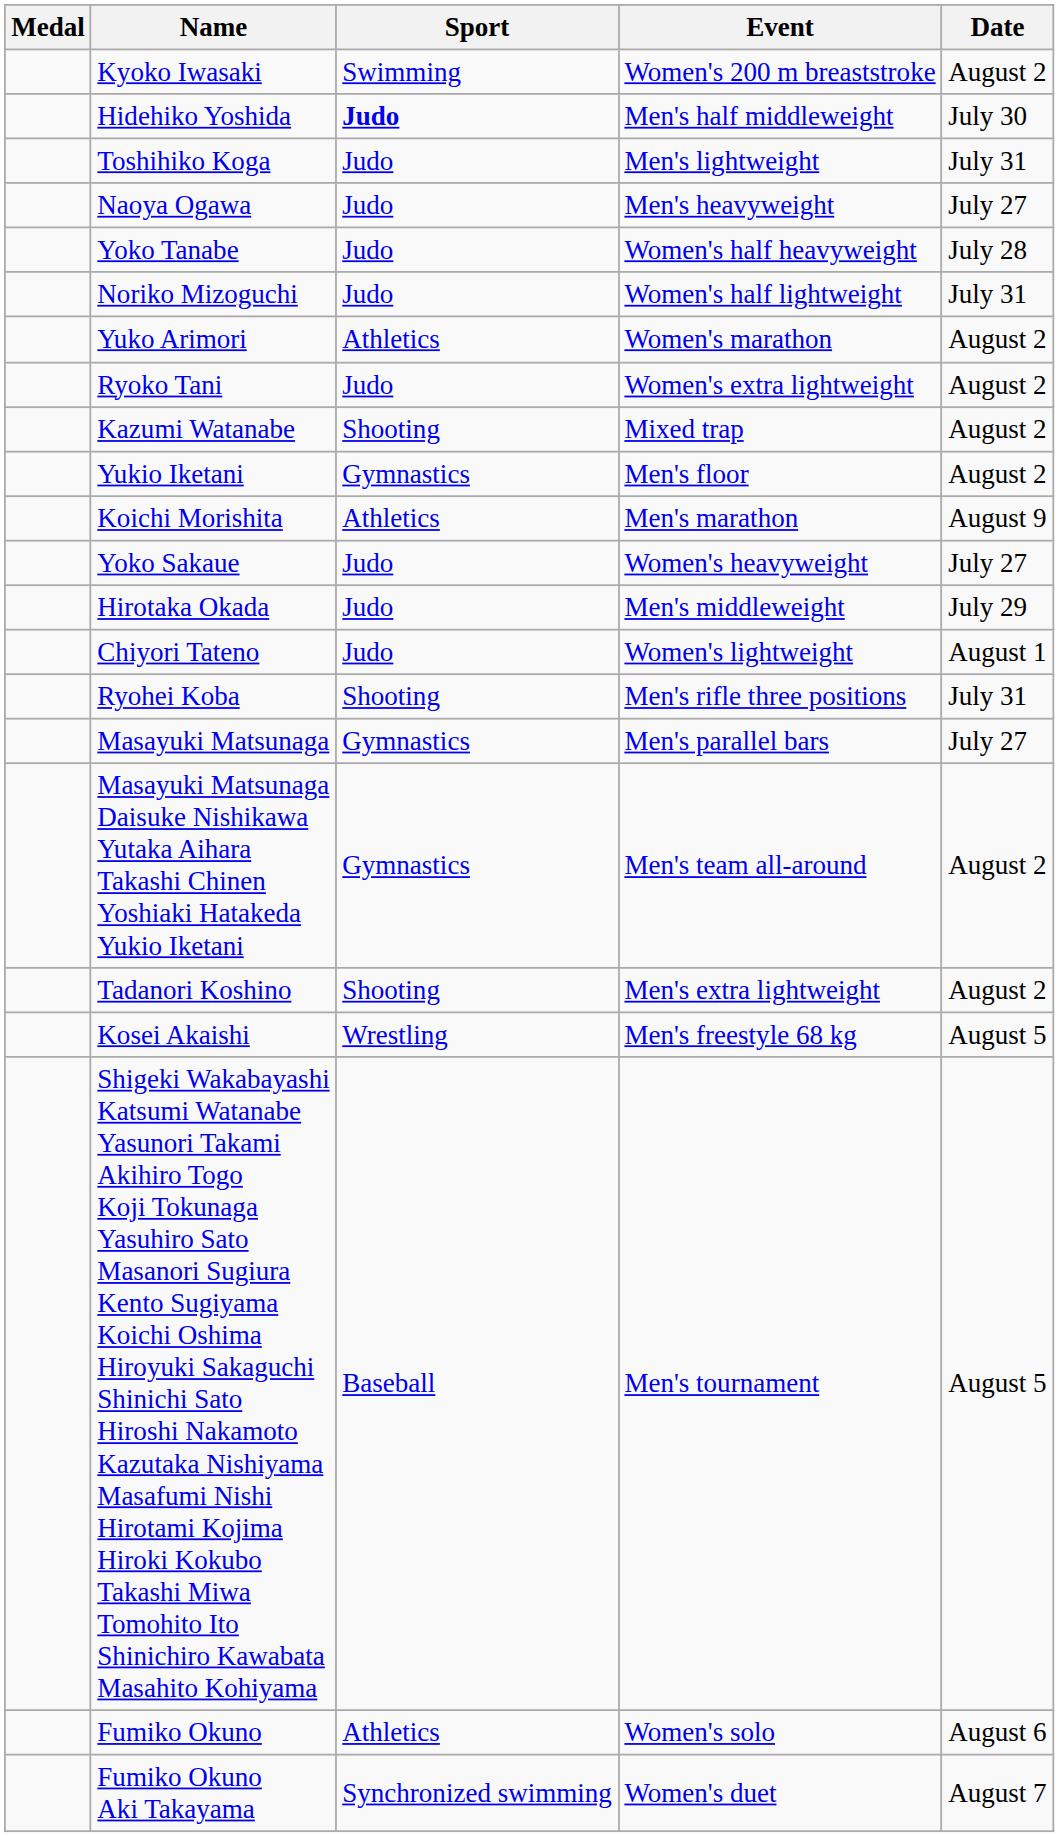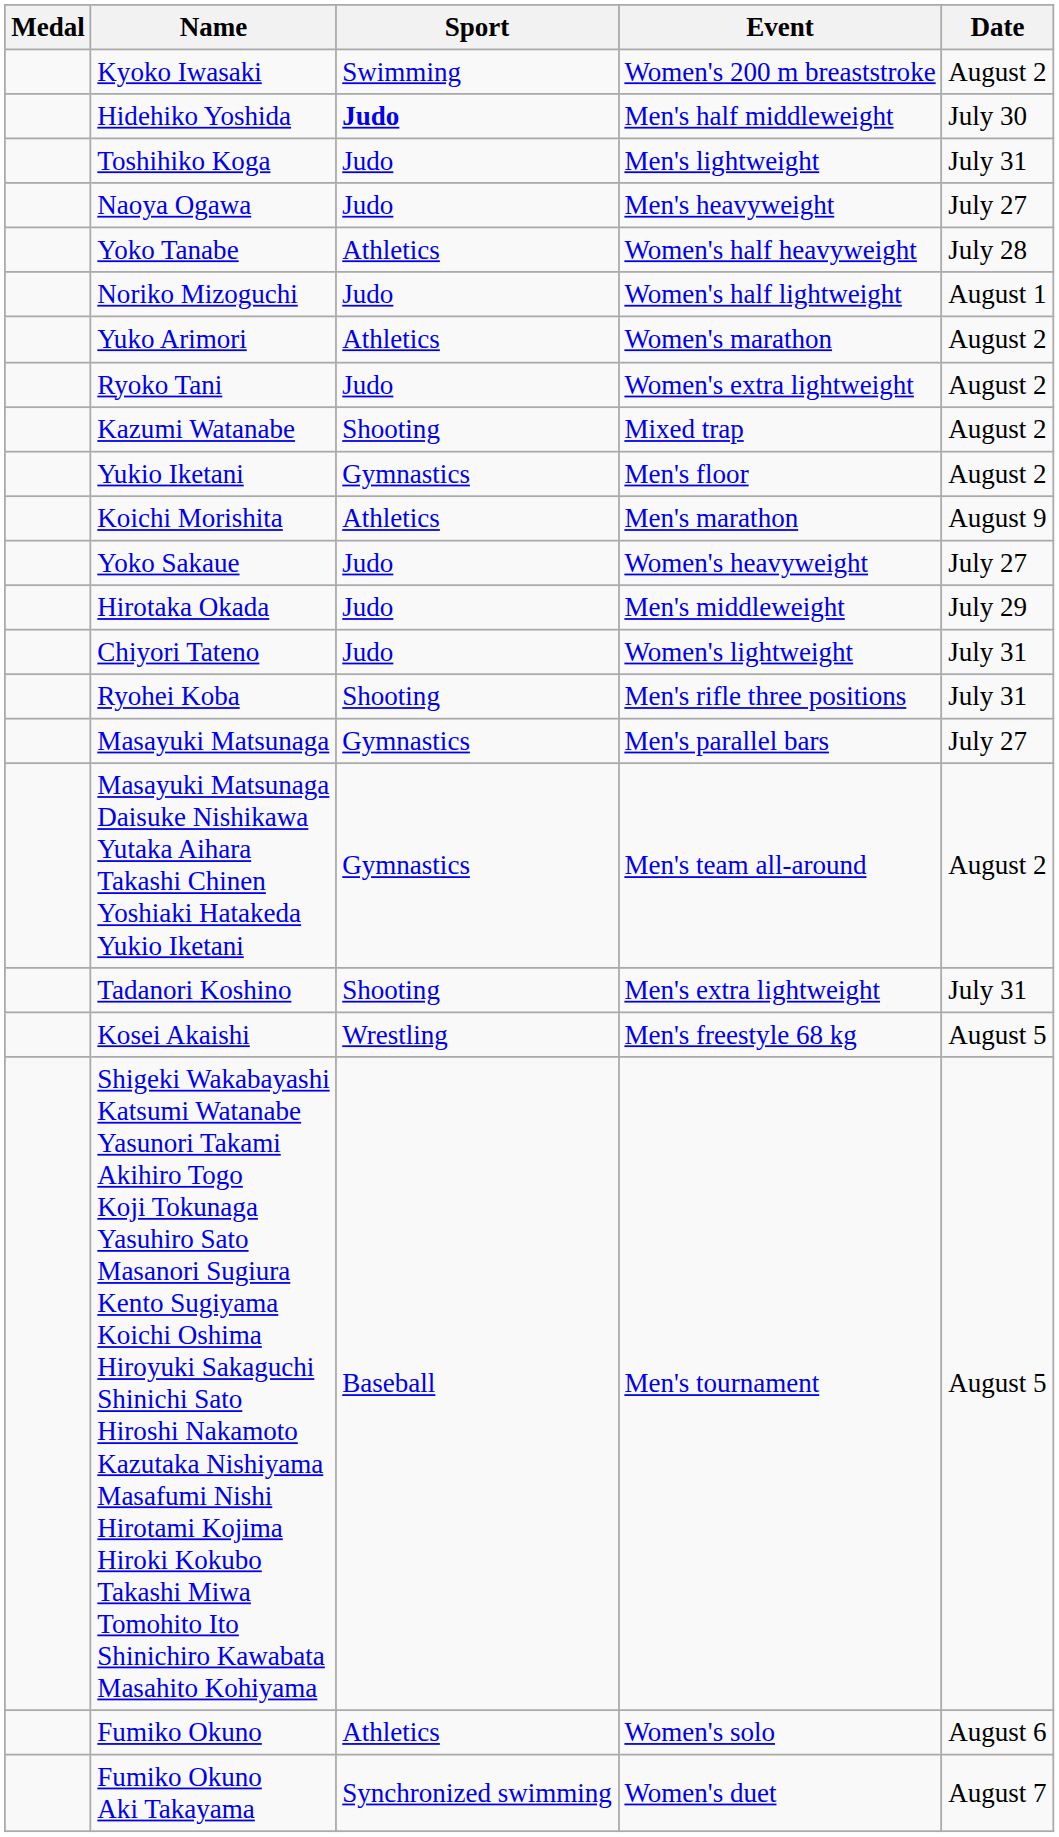 <table class="wikitable sortable" style="font-size:95%">
 <tr>
 <th>Medal</th>
 <th>Name</th>
 <th>Sport</th>
 <th>Event</th>
 <th>Date</th>
 </tr>
 <tr>
 <td></td>
 <td><a href='#'>Kyoko Iwasaki</a></td>
 <td><a href='#'>Swimming</a></td>
 <td><a href='#'>Women's 200 m breaststroke</a></td>
 <td>August 2</td>
 </tr>
 <tr>
 <td></td>
 <td><a href='#'>Hidehiko Yoshida</a></td>
 <td><strong><a href='#'>Judo</a></strong></td>
 <td><a href='#'>Men's half middleweight</a></td>
 <td>July 30</td>
 </tr>
 <tr>
 <td></td>
 <td><a href='#'>Toshihiko Koga</a></td>
 <td><a href='#'>Judo</a></td>
 <td><a href='#'>Men's lightweight</a></td>
 <td>July 31</td>
 </tr>
 <tr>
 <td></td>
 <td><a href='#'>Naoya Ogawa</a></td>
 <td><a href='#'>Judo</a></td>
 <td><a href='#'>Men's heavyweight</a></td>
 <td>July 27</td>
 </tr>
 <tr>
 <td></td>
 <td><a href='#'>Yoko Tanabe</a></td>
-<td><a href='#'>Judo</a></td>
+<td><a href='#'>Athletics</a></td>
 <td><a href='#'>Women's half heavyweight</a></td>
 <td>July 28</td>
 </tr>
 <tr>
 <td></td>
 <td><a href='#'>Noriko Mizoguchi</a></td>
 <td><a href='#'>Judo</a></td>
 <td><a href='#'>Women's half lightweight</a></td>
-<td>July 31</td>
+<td>August 1</td>
 </tr>
 <tr>
 <td></td>
 <td><a href='#'>Yuko Arimori</a></td>
 <td><a href='#'>Athletics</a></td>
 <td><a href='#'>Women's marathon</a></td>
 <td>August 2</td>
 </tr>
 <tr>
 <td></td>
 <td><a href='#'>Ryoko Tani</a></td>
 <td><a href='#'>Judo</a></td>
 <td><a href='#'>Women's extra lightweight</a></td>
 <td>August 2</td>
 </tr>
 <tr>
 <td></td>
 <td><a href='#'>Kazumi Watanabe</a></td>
 <td><a href='#'>Shooting</a></td>
 <td><a href='#'>Mixed trap</a></td>
 <td>August 2</td>
 </tr>
 <tr>
 <td></td>
 <td><a href='#'>Yukio Iketani</a></td>
 <td><a href='#'>Gymnastics</a></td>
 <td><a href='#'>Men's floor</a></td>
 <td>August 2</td>
 </tr>
 <tr>
 <td></td>
 <td><a href='#'>Koichi Morishita</a></td>
 <td><a href='#'>Athletics</a></td>
 <td><a href='#'>Men's marathon</a></td>
 <td>August 9</td>
 </tr>
 <tr>
 <td></td>
 <td><a href='#'>Yoko Sakaue</a></td>
 <td><a href='#'>Judo</a></td>
 <td><a href='#'>Women's heavyweight</a></td>
 <td>July 27</td>
 </tr>
 <tr>
 <td></td>
 <td><a href='#'>Hirotaka Okada</a></td>
 <td><a href='#'>Judo</a></td>
 <td><a href='#'>Men's middleweight</a></td>
 <td>July 29</td>
 </tr>
 <tr>
 <td></td>
 <td><a href='#'>Chiyori Tateno</a></td>
 <td><a href='#'>Judo</a></td>
 <td><a href='#'>Women's lightweight</a></td>
-<td>August 1</td>
+<td>July 31</td>
 </tr>
 <tr>
 <td></td>
 <td><a href='#'>Ryohei Koba</a></td>
 <td><a href='#'>Shooting</a></td>
 <td><a href='#'>Men's rifle three positions</a></td>
 <td>July 31</td>
 </tr>
 <tr>
 <td></td>
 <td><a href='#'>Masayuki Matsunaga</a></td>
 <td><a href='#'>Gymnastics</a></td>
 <td><a href='#'>Men's parallel bars</a></td>
 <td>July 27</td>
 </tr>
 <tr>
 <td></td>
 <td><a href='#'>Masayuki Matsunaga</a><br><a href='#'>Daisuke Nishikawa</a><br><a href='#'>Yutaka Aihara</a><br><a href='#'>Takashi Chinen</a><br><a href='#'>Yoshiaki Hatakeda</a><br><a href='#'>Yukio Iketani</a></td>
 <td><a href='#'>Gymnastics</a></td>
 <td><a href='#'>Men's team all-around</a></td>
 <td>August 2</td>
 </tr>
 <tr>
 <td></td>
 <td><a href='#'>Tadanori Koshino</a></td>
 <td><a href='#'>Shooting</a></td>
 <td><a href='#'>Men's extra lightweight</a></td>
-<td>August 2</td>
+<td>July 31</td>
 </tr>
 <tr>
 <td></td>
 <td><a href='#'>Kosei Akaishi</a></td>
 <td><a href='#'>Wrestling</a></td>
 <td><a href='#'>Men's freestyle 68 kg</a></td>
 <td>August 5</td>
 </tr>
 <tr>
 <td></td>
 <td><a href='#'>Shigeki Wakabayashi</a><br><a href='#'>Katsumi Watanabe</a><br><a href='#'>Yasunori Takami</a><br><a href='#'>Akihiro Togo</a><br><a href='#'>Koji Tokunaga</a><br><a href='#'>Yasuhiro Sato</a><br><a href='#'>Masanori Sugiura</a><br><a href='#'>Kento Sugiyama</a><br><a href='#'>Koichi Oshima</a><br><a href='#'>Hiroyuki Sakaguchi</a><br><a href='#'>Shinichi Sato</a><br><a href='#'>Hiroshi Nakamoto</a><br><a href='#'>Kazutaka Nishiyama</a><br><a href='#'>Masafumi Nishi</a><br><a href='#'>Hirotami Kojima</a><br><a href='#'>Hiroki Kokubo</a><br><a href='#'>Takashi Miwa</a><br> <a href='#'>Tomohito Ito</a><br><a href='#'>Shinichiro Kawabata</a><br><a href='#'>Masahito Kohiyama</a></td>
 <td><a href='#'>Baseball</a></td>
 <td><a href='#'>Men's tournament</a></td>
 <td>August 5</td>
 </tr>
 <tr>
 <td></td>
 <td><a href='#'>Fumiko Okuno</a></td>
 <td><a href='#'>Athletics</a></td>
 <td><a href='#'>Women's solo</a></td>
 <td>August 6</td>
 </tr>
 <tr>
 <td></td>
 <td><a href='#'>Fumiko Okuno</a><br><a href='#'>Aki Takayama</a></td>
 <td><a href='#'>Synchronized swimming</a></td>
 <td><a href='#'>Women's duet</a></td>
 <td>August 7</td>
 </tr>
 </table>
